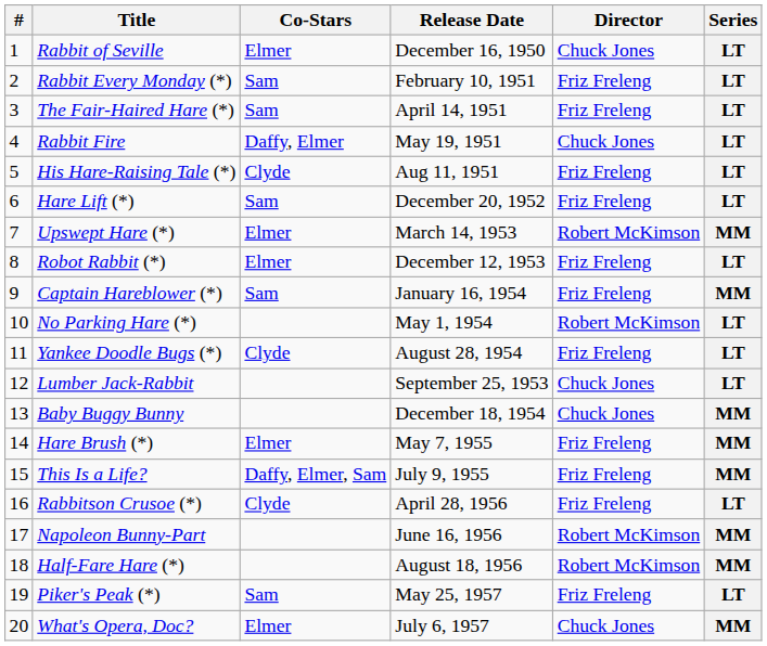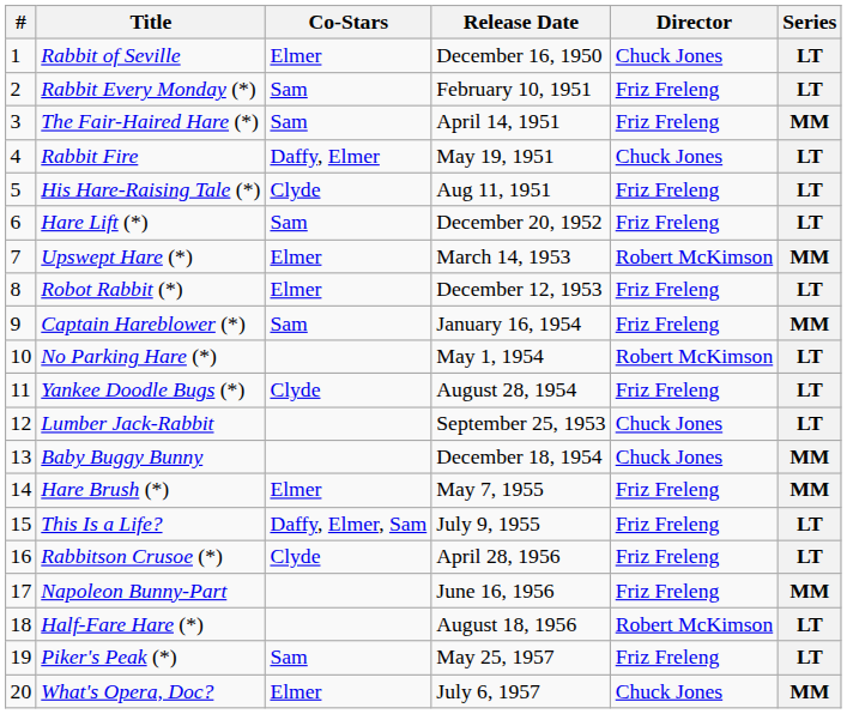 <table class="wikitable sortable">
 <tr>
 <th>#</th>
 <th>Title</th>
 <th>Co-Stars</th>
 <th>Release Date</th>
 <th>Director</th>
 <th>Series</th>
 </tr>
 <tr>
 <td>1</td>
 <td><em><a href='#'>Rabbit of Seville</a></em></td>
 <td><a href='#'>Elmer</a></td>
 <td>December 16, 1950</td>
 <td><a href='#'>Chuck Jones</a></td>
 <th>LT</th>
 </tr>
 <tr>
 <td>2</td>
 <td><em><a href='#'>Rabbit Every Monday</a></em> (*)</td>
 <td><a href='#'>Sam</a></td>
 <td>February 10, 1951</td>
 <td><a href='#'>Friz Freleng</a></td>
 <th>LT</th>
 </tr>
 <tr>
 <td>3</td>
 <td><em><a href='#'>The Fair-Haired Hare</a></em> (*)</td>
 <td><a href='#'>Sam</a></td>
 <td>April 14, 1951</td>
 <td><a href='#'>Friz Freleng</a></td>
-<th>LT</th>
+<th>MM</th>
 </tr>
 <tr>
 <td>4</td>
 <td><em><a href='#'>Rabbit Fire</a></em></td>
 <td><a href='#'>Daffy</a>, <a href='#'>Elmer</a></td>
 <td>May 19, 1951</td>
 <td><a href='#'>Chuck Jones</a></td>
 <th>LT</th>
 </tr>
 <tr>
 <td>5</td>
 <td><em><a href='#'>His Hare-Raising Tale</a></em> (*)</td>
 <td><a href='#'>Clyde</a></td>
 <td>Aug 11, 1951</td>
 <td><a href='#'>Friz Freleng</a></td>
 <th>LT</th>
 </tr>
 <tr>
 <td>6</td>
 <td><em><a href='#'>Hare Lift</a></em> (*)</td>
 <td><a href='#'>Sam</a></td>
 <td>December 20, 1952</td>
 <td><a href='#'>Friz Freleng</a></td>
 <th>LT</th>
 </tr>
 <tr>
 <td>7</td>
 <td><em><a href='#'>Upswept Hare</a></em> (*)</td>
 <td><a href='#'>Elmer</a></td>
 <td>March 14, 1953</td>
 <td><a href='#'>Robert McKimson</a></td>
 <th>MM</th>
 </tr>
 <tr>
 <td>8</td>
 <td><em><a href='#'>Robot Rabbit</a></em> (*)</td>
 <td><a href='#'>Elmer</a></td>
 <td>December 12, 1953</td>
 <td><a href='#'>Friz Freleng</a></td>
 <th>LT</th>
 </tr>
 <tr>
 <td>9</td>
 <td><em><a href='#'>Captain Hareblower</a></em> (*)</td>
 <td><a href='#'>Sam</a></td>
 <td>January 16, 1954</td>
 <td><a href='#'>Friz Freleng</a></td>
 <th>MM</th>
 </tr>
 <tr>
 <td>10</td>
 <td><em><a href='#'>No Parking Hare</a></em> (*)</td>
 <td></td>
 <td>May 1, 1954</td>
 <td><a href='#'>Robert McKimson</a></td>
 <th>LT</th>
 </tr>
 <tr>
 <td>11</td>
 <td><em><a href='#'>Yankee Doodle Bugs</a></em> (*)</td>
 <td><a href='#'>Clyde</a></td>
 <td>August 28, 1954</td>
 <td><a href='#'>Friz Freleng</a></td>
 <th>LT</th>
 </tr>
 <tr>
 <td>12</td>
 <td><em><a href='#'>Lumber Jack-Rabbit</a></em> </td>
 <td></td>
 <td>September 25, 1953</td>
 <td><a href='#'>Chuck Jones</a></td>
 <th>LT</th>
 </tr>
 <tr>
 <td>13</td>
 <td><em><a href='#'>Baby Buggy Bunny</a></em></td>
 <td></td>
 <td>December 18, 1954</td>
 <td><a href='#'>Chuck Jones</a></td>
 <th>MM</th>
 </tr>
 <tr>
 <td>14</td>
 <td><em><a href='#'>Hare Brush</a></em> (*)</td>
 <td><a href='#'>Elmer</a></td>
 <td>May 7, 1955</td>
 <td><a href='#'>Friz Freleng</a></td>
 <th>MM</th>
 </tr>
 <tr>
 <td>15</td>
 <td><em><a href='#'>This Is a Life?</a></em> </td>
 <td><a href='#'>Daffy</a>, <a href='#'>Elmer</a>, <a href='#'>Sam</a></td>
 <td>July 9, 1955</td>
 <td><a href='#'>Friz Freleng</a></td>
-<th>MM</th>
+<th>LT</th>
 </tr>
 <tr>
 <td>16</td>
 <td><em><a href='#'>Rabbitson Crusoe</a></em> (*)</td>
 <td><a href='#'>Clyde</a></td>
 <td>April 28, 1956</td>
 <td><a href='#'>Friz Freleng</a></td>
 <th>LT</th>
 </tr>
 <tr>
 <td>17</td>
 <td><em><a href='#'>Napoleon Bunny-Part</a></em> </td>
 <td></td>
 <td>June 16, 1956</td>
-<td><a href='#'>Robert McKimson</a></td>
+<td><a href='#'>Friz Freleng</a></td>
 <th>MM</th>
 </tr>
 <tr>
 <td>18</td>
 <td><em><a href='#'>Half-Fare Hare</a></em> (*)</td>
 <td></td>
 <td>August 18, 1956</td>
 <td><a href='#'>Robert McKimson</a></td>
-<th>MM</th>
+<th>LT</th>
 </tr>
 <tr>
 <td>19</td>
 <td><em><a href='#'>Piker's Peak</a></em> (*)</td>
 <td><a href='#'>Sam</a></td>
 <td>May 25, 1957</td>
 <td><a href='#'>Friz Freleng</a></td>
 <th>LT</th>
 </tr>
 <tr>
 <td>20</td>
 <td><em><a href='#'>What's Opera, Doc?</a></em></td>
 <td><a href='#'>Elmer</a></td>
 <td>July 6, 1957</td>
 <td><a href='#'>Chuck Jones</a></td>
 <th>MM</th>
 </tr>
 </table>
